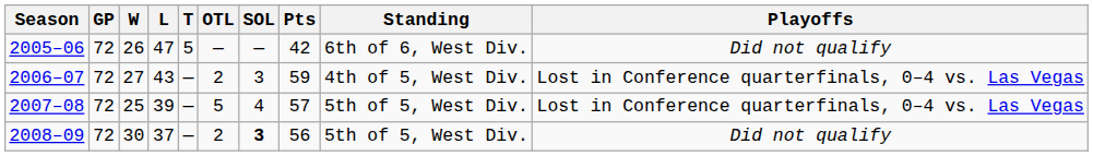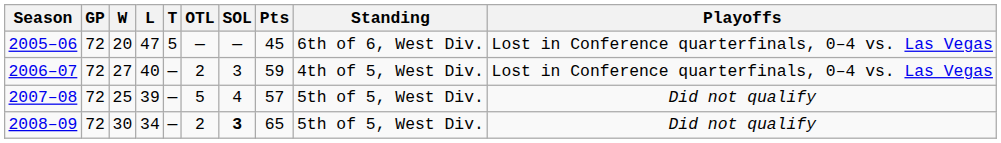 <table class="wikitable" style="text-align:center">
 <tr>
 <th>Season</th>
 <th>GP</th>
 <th>W</th>
 <th>L</th>
 <th>T</th>
 <th>OTL</th>
 <th>SOL</th>
 <th>Pts</th>
 <th>Standing</th>
 <th>Playoffs</th>
 </tr>
 <tr>
 <td><a href='#'>2005–06</a></td>
 <td>72</td>
-<td>26</td>
+<td>20</td>
 <td>47</td>
 <td>5</td>
 <td>—</td>
 <td>—</td>
-<td>42</td>
+<td>45</td>
 <td>6th of 6, West Div.</td>
-<td><em>Did not qualify</em></td>
+<td>Lost in Conference quarterfinals, 0–4 vs. <a href='#'>Las Vegas</a></td>
 </tr>
 <tr>
 <td><a href='#'>2006–07</a></td>
 <td>72</td>
 <td>27</td>
-<td>43</td>
+<td>40</td>
 <td>—</td>
 <td>2</td>
 <td>3</td>
 <td>59</td>
 <td>4th of 5, West Div.</td>
 <td>Lost in Conference quarterfinals, 0–4 vs. <a href='#'>Las Vegas</a></td>
 </tr>
 <tr>
 <td><a href='#'>2007–08</a></td>
 <td>72</td>
 <td>25</td>
 <td>39</td>
 <td>—</td>
 <td>5</td>
 <td>4</td>
 <td>57</td>
 <td>5th of 5, West Div.</td>
-<td>Lost in Conference quarterfinals, 0–4 vs. <a href='#'>Las Vegas</a></td>
+<td><em>Did not qualify</em></td>
 </tr>
 <tr>
 <td><a href='#'>2008–09</a></td>
 <td>72</td>
 <td>30</td>
-<td>37</td>
+<td>34</td>
 <td>—</td>
 <td>2</td>
 <td><strong>3</strong></td>
-<td>56</td>
+<td>65</td>
 <td>5th of 5, West Div.</td>
 <td><em>Did not qualify</em></td>
 </tr>
 </table>
